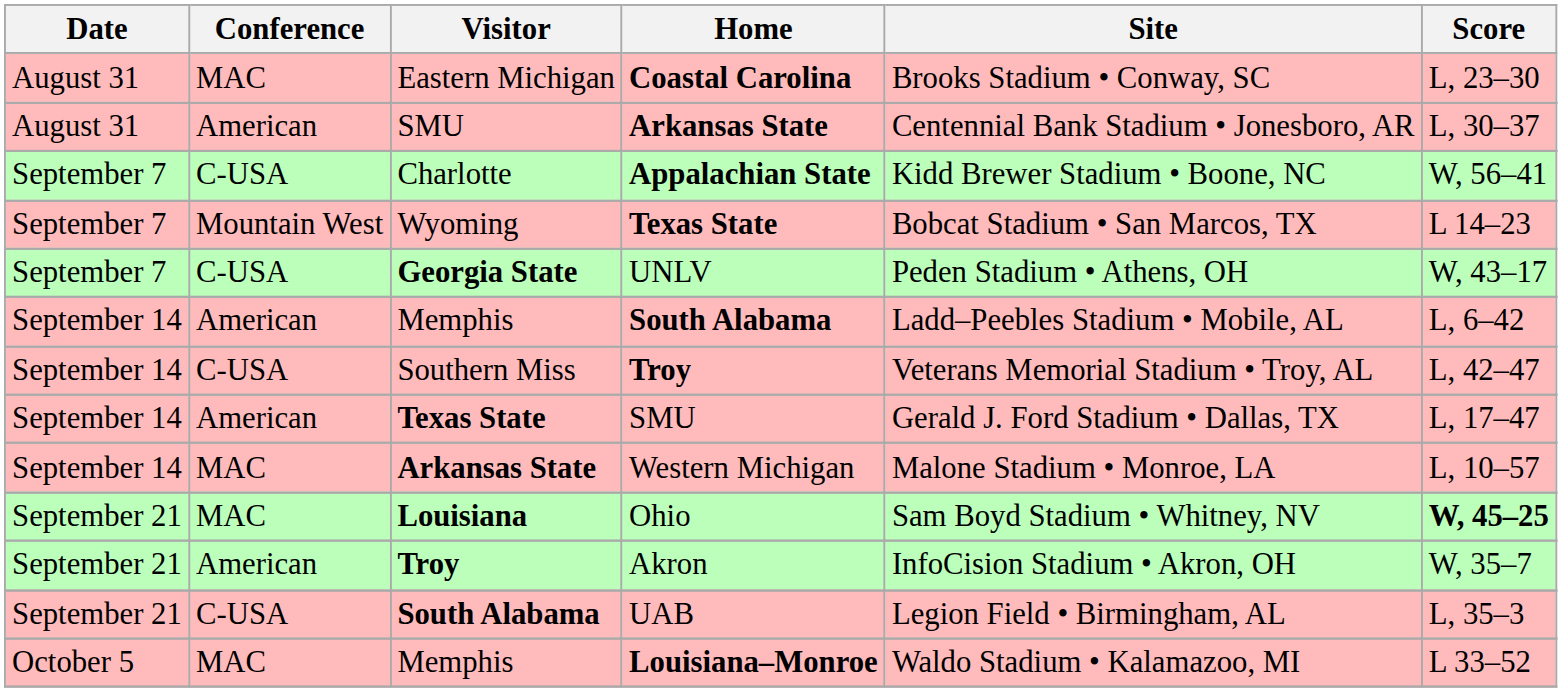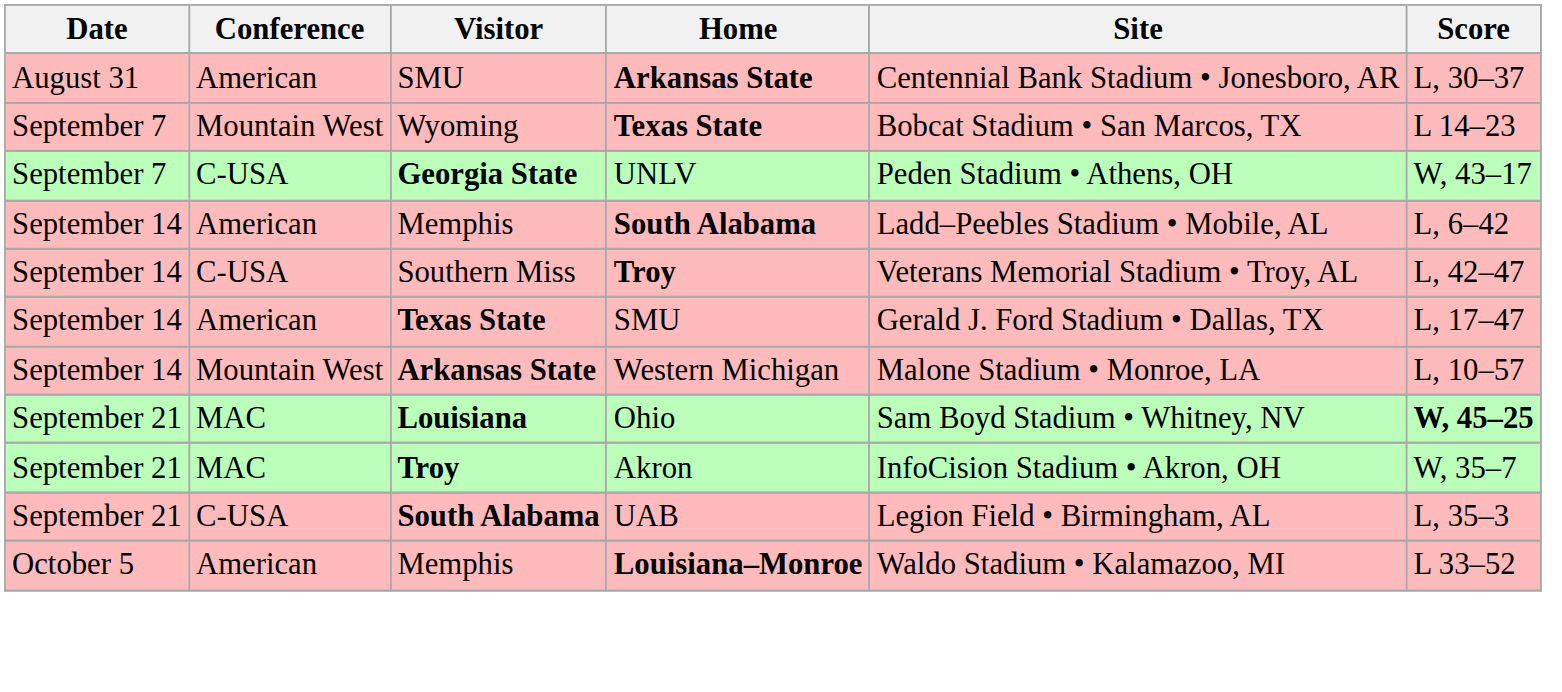 <table class="wikitable">
 <tr>
 <th>Date</th>
 <th>Conference</th>
 <th>Visitor</th>
 <th>Home</th>
 <th>Site</th>
 <th>Score</th>
-</tr>
-<tr style="background:#fbb">
-<td>August 31</td>
-<td>MAC</td>
-<td>Eastern Michigan</td>
-<td><strong>Coastal Carolina</strong></td>
-<td>Brooks Stadium • Conway, SC</td>
-<td>L, 23–30</td>
 </tr>
 <tr>
 </tr>
 <tr style="background:#fbb">
 <td>August 31</td>
 <td>American</td>
 <td>SMU</td>
 <td><strong>Arkansas State</strong></td>
 <td>Centennial Bank Stadium • Jonesboro, AR</td>
 <td>L, 30–37</td>
 </tr>
 <tr>
-</tr>
-<tr style="background:#bfb">
-<td>September 7</td>
-<td>C-USA</td>
-<td>Charlotte</td>
-<td><strong>Appalachian State</strong></td>
-<td>Kidd Brewer Stadium • Boone, NC</td>
-<td>W, 56–41</td>
 </tr>
 <tr>
 </tr>
 <tr style="background:#fbb">
 <td>September 7</td>
 <td>Mountain West</td>
 <td>Wyoming</td>
 <td><strong>Texas State</strong></td>
 <td>Bobcat Stadium • San Marcos, TX</td>
 <td>L 14–23</td>
 </tr>
 <tr>
 </tr>
 <tr style="background:#bfb">
 <td>September 7</td>
 <td>C-USA</td>
 <td><strong>Georgia State</strong></td>
 <td>UNLV</td>
 <td>Peden Stadium • Athens, OH</td>
 <td>W, 43–17</td>
 </tr>
 <tr>
 </tr>
 <tr style="background:#fbb">
 <td>September 14</td>
 <td>American</td>
 <td>Memphis</td>
 <td><strong>South Alabama</strong></td>
 <td>Ladd–Peebles Stadium • Mobile, AL</td>
 <td>L, 6–42</td>
 </tr>
 <tr>
 </tr>
 <tr style="background:#fbb">
 <td>September 14</td>
 <td>C-USA</td>
 <td>Southern Miss</td>
 <td><strong>Troy</strong></td>
 <td>Veterans Memorial Stadium • Troy, AL</td>
 <td>L, 42–47</td>
 </tr>
 <tr>
 </tr>
 <tr style="background:#fbb">
 <td>September 14</td>
 <td>American</td>
 <td><strong>Texas State</strong></td>
 <td>SMU</td>
 <td>Gerald J. Ford Stadium • Dallas, TX</td>
 <td>L, 17–47</td>
 </tr>
 <tr>
 </tr>
 <tr style="background:#fbb">
 <td>September 14</td>
-<td>MAC</td>
+<td>Mountain West</td>
 <td><strong>Arkansas State</strong></td>
 <td>Western Michigan</td>
 <td>Malone Stadium • Monroe, LA</td>
 <td>L, 10–57</td>
 </tr>
 <tr>
 </tr>
 <tr style="background:#bfb">
 <td>September 21</td>
 <td>MAC</td>
 <td><strong>Louisiana</strong></td>
 <td>Ohio</td>
 <td>Sam Boyd Stadium • Whitney, NV</td>
 <td><strong>W, 45–25</strong></td>
 </tr>
 <tr>
 </tr>
 <tr style="background:#bfb">
 <td>September 21</td>
-<td>American</td>
+<td>MAC</td>
 <td><strong>Troy</strong></td>
 <td>Akron</td>
 <td>InfoCision Stadium • Akron, OH</td>
 <td>W, 35–7</td>
 </tr>
 <tr>
 </tr>
 <tr style="background:#fbb">
 <td>September 21</td>
 <td>C-USA</td>
 <td><strong>South Alabama</strong></td>
 <td>UAB</td>
 <td>Legion Field • Birmingham, AL</td>
 <td>L, 35–3</td>
 </tr>
 <tr>
 </tr>
 <tr style="background:#fbb">
 <td>October 5</td>
-<td>MAC</td>
+<td>American</td>
 <td>Memphis</td>
 <td><strong>Louisiana–Monroe</strong></td>
 <td>Waldo Stadium • Kalamazoo, MI</td>
 <td>L 33–52</td>
 </tr>
 <tr>
 </tr>
 </table>
